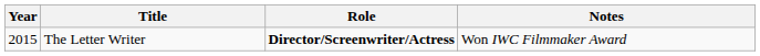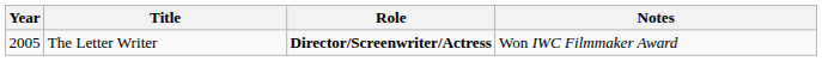 <table class="wikitable plainrowheaders sortable" style="margin-right: 0;">
 <tr>
 <th rowspan="1" scope="col" style="width: 1em;">Year</th>
 <th rowspan="1" scope="col" style="width: 15em;">Title</th>
 <th rowspan="1" scope="col" style="width: 10em;">Role</th>
 <th rowspan="1" scope="col" style="width: 20em;" class="unsortable">Notes</th>
 </tr>
 <tr>
-<td>2015</td>
+<td>2005</td>
 <td>The Letter Writer</td>
 <td><strong>Director/Screenwriter/Actress</strong></td>
 <td>Won <em>IWC Filmmaker Award</em></td>
 </tr>
 </table>
